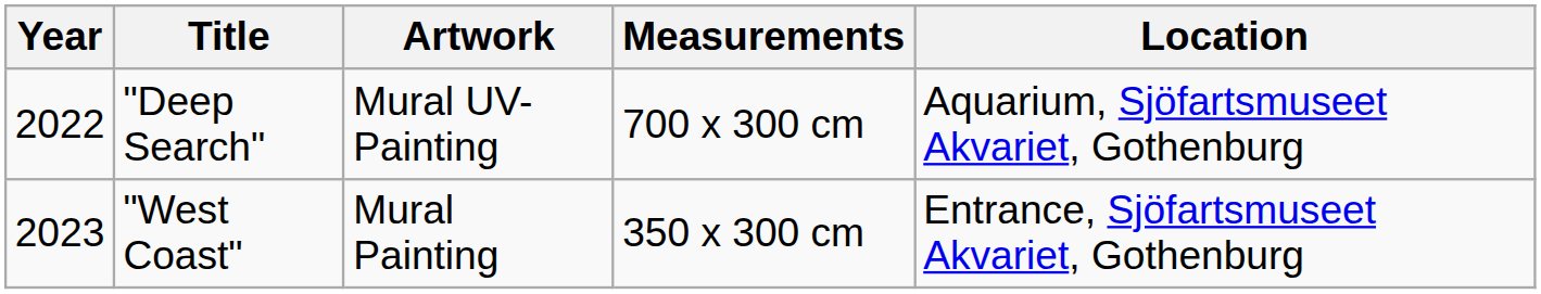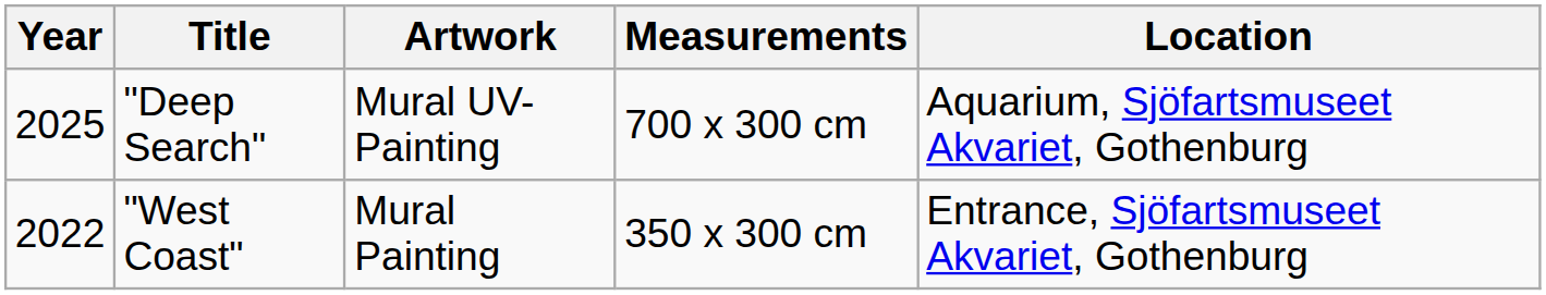 <table class="wikitable">
 <tr>
 <th>Year</th>
 <th>Title</th>
 <th>Artwork</th>
 <th>Measurements</th>
 <th>Location</th>
 </tr>
 <tr>
-<td>2022</td>
+<td>2025</td>
 <td>"Deep Search"</td>
 <td>Mural UV-Painting</td>
 <td>700 x 300 cm</td>
 <td>Aquarium, <a href='#'>Sjöfartsmuseet Akvariet</a>, Gothenburg</td>
 </tr>
 <tr>
-<td>2023</td>
+<td>2022</td>
 <td>"West Coast"</td>
 <td>Mural Painting</td>
 <td>350 x 300 cm</td>
 <td>Entrance, <a href='#'>Sjöfartsmuseet Akvariet</a>, Gothenburg</td>
 </tr>
 </table>
